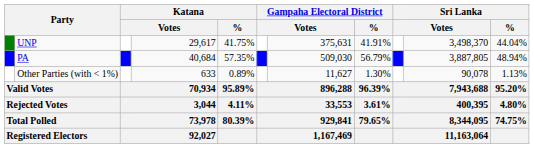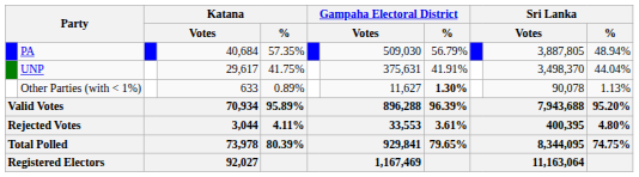 <table class="wikitable">
 <tr>
 <th colspan="2" width="144px"rowspan="2">Party</th>
 <th colspan="3" width="216px">Katana</th>
 <th colspan="3" width="216px"><a href='#'>Gampaha Electoral District</a></th>
 <th colspan="3" width="216px">Sri Lanka</th>
 </tr>
 <tr>
 <th colspan="2" width="144px">Votes</th>
 <th>%</th>
 <th colspan="2" width="144px">Votes</th>
 <th>%</th>
 <th colspan="2" width="144px">Votes</th>
 <th>%</th>
 </tr>
 <tr>
+<td style="background-color:blue;" width="10px"></td>
+<td style="text-align:left;"><a href='#'>PA</a></td>
+<td style="background-color:blue;" width="10px"></td>
+<td style="text-align:right;">40,684</td>
+<td style="text-align:right;">57.35%</td>
+<td style="background-color:blue;" width="10px"></td>
+<td style="text-align:right;">509,030</td>
+<td style="text-align:right;">56.79%</td>
+<td style="background-color:blue;" width="10px"></td>
+<td style="text-align:right;">3,887,805</td>
+<td style="text-align:right;">48.94%</td>
+</tr>
+<tr>
 <td style="background-color:green;" width="10px"></td>
 <td style="text-align:left;"><a href='#'>UNP</a></td>
 <td style="background-color:white;" width="10px"></td>
 <td style="text-align:right;">29,617</td>
 <td style="text-align:right;">41.75%</td>
 <td style="background-color:white;" width="10px"></td>
 <td style="text-align:right;">375,631</td>
 <td style="text-align:right;">41.91%</td>
 <td style="background-color:white;" width="10px"></td>
 <td style="text-align:right;">3,498,370</td>
 <td style="text-align:right;">44.04%</td>
 </tr>
 <tr>
-<td style="background-color:blue;" width="10px"></td>
-<td style="text-align:left;"><a href='#'>PA</a></td>
-<td style="background-color:blue;" width="10px"></td>
-<td style="text-align:right;">40,684</td>
-<td style="text-align:right;">57.35%</td>
-<td style="background-color:blue;" width="10px"></td>
-<td style="text-align:right;">509,030</td>
-<td style="text-align:right;">56.79%</td>
-<td style="background-color:blue;" width="10px"></td>
-<td style="text-align:right;">3,887,805</td>
-<td style="text-align:right;">48.94%</td>
-</tr>
-<tr>
 <td style="background-color:white;" width="10px"></td>
 <td style="text-align:left;">Other Parties (with < 1%)</td>
 <td style="background-color:white;" width="10px"></td>
 <td style="text-align:right;">633</td>
 <td style="text-align:right;">0.89%</td>
 <td style="background-color:white;" width="10px"></td>
 <td style="text-align:right;">11,627</td>
-<td style="text-align:right;">1.30%</td>
+<td style="text-align:right;"><strong>1.30%</strong></td>
 <td style="background-color:white;" width="10px"></td>
 <td style="text-align:right;">90,078</td>
 <td style="text-align:right;">1.13%</td>
 </tr>
 <tr>
 <th colspan="2" width="144px"style="text-align:left;">Valid Votes</th>
 <th style="text-align:right;"colspan="2" width="144px">70,934</th>
 <th style="text-align:right;">95.89%</th>
 <th style="text-align:right;"colspan="2" width="144px">896,288</th>
 <th style="text-align:right;">96.39%</th>
 <th style="text-align:right;"colspan="2" width="144px">7,943,688</th>
 <th style="text-align:right;">95.20%</th>
 </tr>
 <tr>
 <th colspan="2" width="144px"style="text-align:left;">Rejected Votes</th>
 <th style="text-align:right;"colspan="2" width="144px">3,044</th>
 <th style="text-align:right;">4.11%</th>
 <th style="text-align:right;"colspan="2" width="144px">33,553</th>
 <th style="text-align:right;">3.61%</th>
 <th style="text-align:right;"colspan="2" width="144px">400,395</th>
 <th style="text-align:right;">4.80%</th>
 </tr>
 <tr>
 <th colspan="2" width="144px"style="text-align:left;">Total Polled</th>
 <th style="text-align:right;"colspan="2" width="144px">73,978</th>
 <th style="text-align:right;">80.39%</th>
 <th style="text-align:right;"colspan="2" width="144px">929,841</th>
 <th style="text-align:right;">79.65%</th>
 <th style="text-align:right;"colspan="2" width="144px">8,344,095</th>
 <th style="text-align:right;">74.75%</th>
 </tr>
 <tr>
 <th colspan="2" width="144px"style="text-align:left;">Registered Electors</th>
 <th style="text-align:right;"colspan="2" width="144px">92,027</th>
 <th></th>
 <th style="text-align:right;"colspan="2" width="144px">1,167,469</th>
 <th></th>
 <th style="text-align:right;"colspan="2" width="144px">11,163,064</th>
 <th></th>
 </tr>
 </table>
